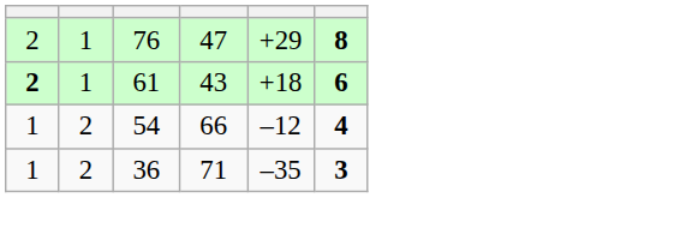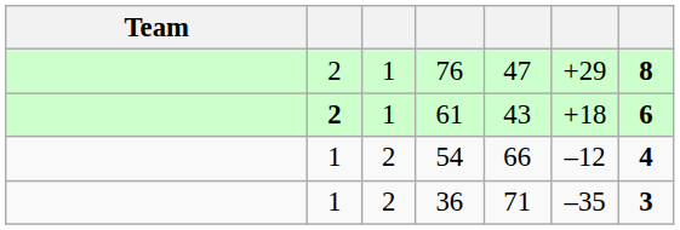 <table class="wikitable" style="text-align:center;">
 <tr>
+<th style="width:10.5em;">Team</th>
 <th style="width:1.5em;"></th>
 <th style="width:1.5em;"></th>
 <th style="width:2.0em;"></th>
 <th style="width:2.0em;"></th>
 <th style="width:2.0em;"></th>
 <th style="width:1.5em;"></th>
 </tr>
 <tr bgcolor=#cfc>
+<td align="left"></td>
 <td>2</td>
 <td>1</td>
 <td>76</td>
 <td>47</td>
 <td>+29</td>
 <td><strong>8</strong></td>
 </tr>
 <tr bgcolor=#cfc>
+<td align="left"></td>
 <td><strong>2</strong></td>
 <td>1</td>
 <td>61</td>
 <td>43</td>
 <td>+18</td>
 <td><strong>6</strong></td>
 </tr>
 <tr>
+<td align="left"></td>
 <td>1</td>
 <td>2</td>
 <td>54</td>
 <td>66</td>
 <td>–12</td>
 <td><strong>4</strong></td>
 </tr>
 <tr>
+<td align="left"></td>
 <td>1</td>
 <td>2</td>
 <td>36</td>
 <td>71</td>
 <td>–35</td>
 <td><strong>3</strong></td>
 </tr>
 </table>
